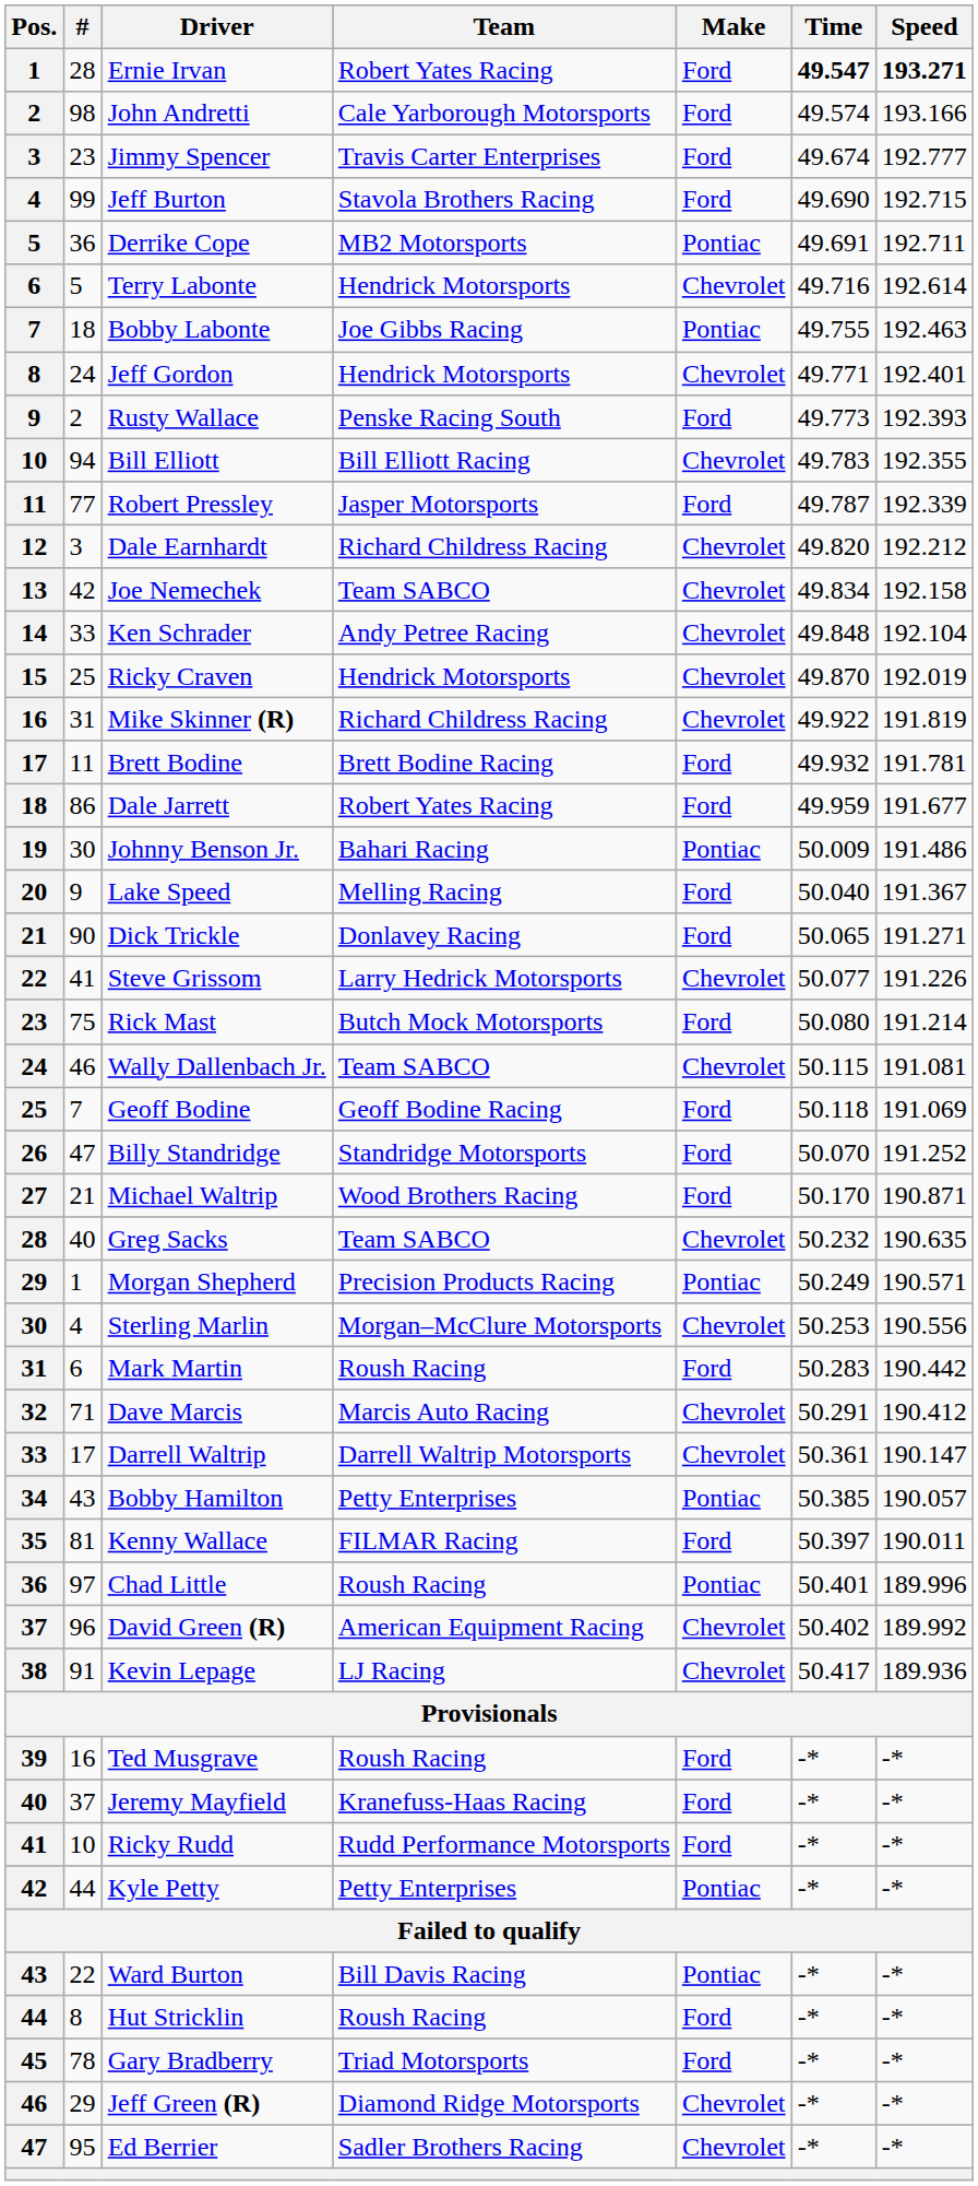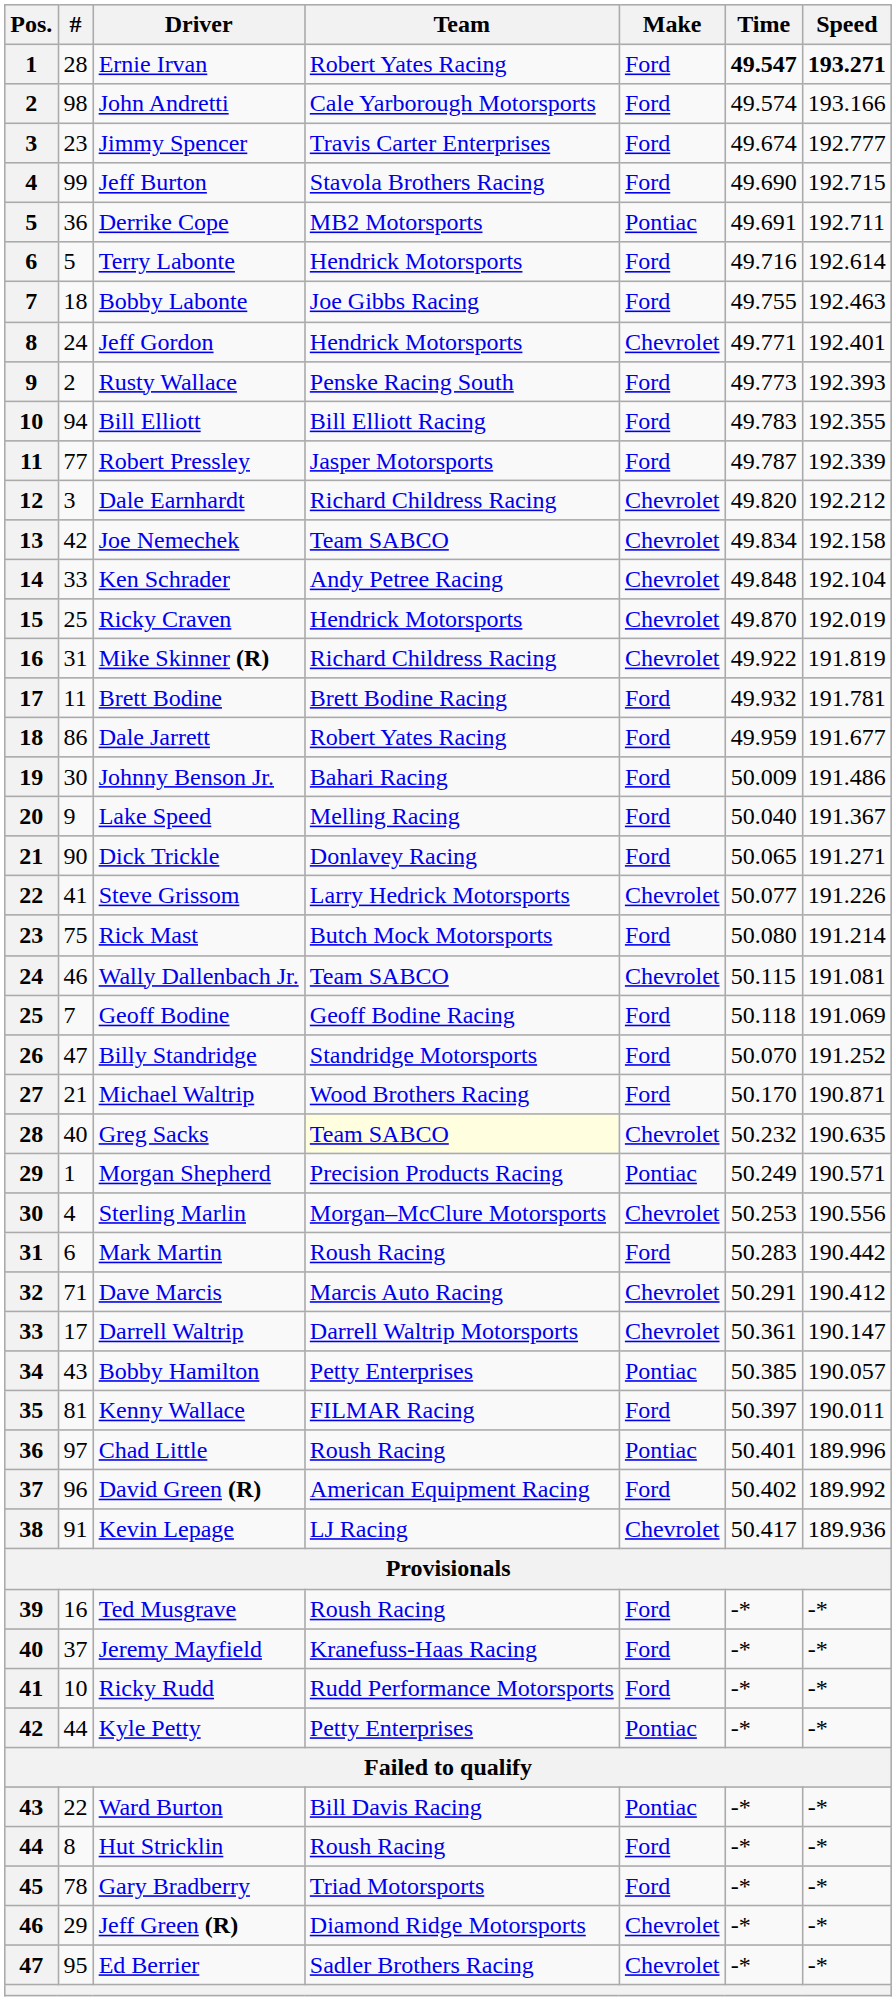 <table class="wikitable" style="font-size:95%">
 <tr>
 <th>Pos.</th>
 <th>#</th>
 <th>Driver</th>
 <th>Team</th>
 <th>Make</th>
 <th>Time</th>
 <th>Speed</th>
 </tr>
 <tr>
 <th>1</th>
 <td>28</td>
 <td><a href='#'>Ernie Irvan</a></td>
 <td><a href='#'>Robert Yates Racing</a></td>
 <td><a href='#'>Ford</a></td>
 <td><strong>49.547</strong></td>
 <td><strong>193.271</strong></td>
 </tr>
 <tr>
 <th>2</th>
 <td>98</td>
 <td><a href='#'>John Andretti</a></td>
 <td><a href='#'>Cale Yarborough Motorsports</a></td>
 <td><a href='#'>Ford</a></td>
 <td>49.574</td>
 <td>193.166</td>
 </tr>
 <tr>
 <th>3</th>
 <td>23</td>
 <td><a href='#'>Jimmy Spencer</a></td>
 <td><a href='#'>Travis Carter Enterprises</a></td>
 <td><a href='#'>Ford</a></td>
 <td>49.674</td>
 <td>192.777</td>
 </tr>
 <tr>
 <th>4</th>
 <td>99</td>
 <td><a href='#'>Jeff Burton</a></td>
 <td><a href='#'>Stavola Brothers Racing</a></td>
 <td><a href='#'>Ford</a></td>
 <td>49.690</td>
 <td>192.715</td>
 </tr>
 <tr>
 <th>5</th>
 <td>36</td>
 <td><a href='#'>Derrike Cope</a></td>
 <td><a href='#'>MB2 Motorsports</a></td>
 <td><a href='#'>Pontiac</a></td>
 <td>49.691</td>
 <td>192.711</td>
 </tr>
 <tr>
 <th>6</th>
 <td>5</td>
 <td><a href='#'>Terry Labonte</a></td>
 <td><a href='#'>Hendrick Motorsports</a></td>
-<td><a href='#'>Chevrolet</a></td>
+<td><a href='#'>Ford</a></td>
 <td>49.716</td>
 <td>192.614</td>
 </tr>
 <tr>
 <th>7</th>
 <td>18</td>
 <td><a href='#'>Bobby Labonte</a></td>
 <td><a href='#'>Joe Gibbs Racing</a></td>
-<td><a href='#'>Pontiac</a></td>
+<td><a href='#'>Ford</a></td>
 <td>49.755</td>
 <td>192.463</td>
 </tr>
 <tr>
 <th>8</th>
 <td>24</td>
 <td><a href='#'>Jeff Gordon</a></td>
 <td><a href='#'>Hendrick Motorsports</a></td>
 <td><a href='#'>Chevrolet</a></td>
 <td>49.771</td>
 <td>192.401</td>
 </tr>
 <tr>
 <th>9</th>
 <td>2</td>
 <td><a href='#'>Rusty Wallace</a></td>
 <td><a href='#'>Penske Racing South</a></td>
 <td><a href='#'>Ford</a></td>
 <td>49.773</td>
 <td>192.393</td>
 </tr>
 <tr>
 <th>10</th>
 <td>94</td>
 <td><a href='#'>Bill Elliott</a></td>
 <td><a href='#'>Bill Elliott Racing</a></td>
-<td><a href='#'>Chevrolet</a></td>
+<td><a href='#'>Ford</a></td>
 <td>49.783</td>
 <td>192.355</td>
 </tr>
 <tr>
 <th>11</th>
 <td>77</td>
 <td><a href='#'>Robert Pressley</a></td>
 <td><a href='#'>Jasper Motorsports</a></td>
 <td><a href='#'>Ford</a></td>
 <td>49.787</td>
 <td>192.339</td>
 </tr>
 <tr>
 <th>12</th>
 <td>3</td>
 <td><a href='#'>Dale Earnhardt</a></td>
 <td><a href='#'>Richard Childress Racing</a></td>
 <td><a href='#'>Chevrolet</a></td>
 <td>49.820</td>
 <td>192.212</td>
 </tr>
 <tr>
 <th>13</th>
 <td>42</td>
 <td><a href='#'>Joe Nemechek</a></td>
 <td><a href='#'>Team SABCO</a></td>
 <td><a href='#'>Chevrolet</a></td>
 <td>49.834</td>
 <td>192.158</td>
 </tr>
 <tr>
 <th>14</th>
 <td>33</td>
 <td><a href='#'>Ken Schrader</a></td>
 <td><a href='#'>Andy Petree Racing</a></td>
 <td><a href='#'>Chevrolet</a></td>
 <td>49.848</td>
 <td>192.104</td>
 </tr>
 <tr>
 <th>15</th>
 <td>25</td>
 <td><a href='#'>Ricky Craven</a></td>
 <td><a href='#'>Hendrick Motorsports</a></td>
 <td><a href='#'>Chevrolet</a></td>
 <td>49.870</td>
 <td>192.019</td>
 </tr>
 <tr>
 <th>16</th>
 <td>31</td>
 <td><a href='#'>Mike Skinner</a> <strong>(R)</strong></td>
 <td><a href='#'>Richard Childress Racing</a></td>
 <td><a href='#'>Chevrolet</a></td>
 <td>49.922</td>
 <td>191.819</td>
 </tr>
 <tr>
 <th>17</th>
 <td>11</td>
 <td><a href='#'>Brett Bodine</a></td>
 <td><a href='#'>Brett Bodine Racing</a></td>
 <td><a href='#'>Ford</a></td>
 <td>49.932</td>
 <td>191.781</td>
 </tr>
 <tr>
 <th>18</th>
 <td>86</td>
 <td><a href='#'>Dale Jarrett</a></td>
 <td><a href='#'>Robert Yates Racing</a></td>
 <td><a href='#'>Ford</a></td>
 <td>49.959</td>
 <td>191.677</td>
 </tr>
 <tr>
 <th>19</th>
 <td>30</td>
 <td><a href='#'>Johnny Benson Jr.</a></td>
 <td><a href='#'>Bahari Racing</a></td>
-<td><a href='#'>Pontiac</a></td>
+<td><a href='#'>Ford</a></td>
 <td>50.009</td>
 <td>191.486</td>
 </tr>
 <tr>
 <th>20</th>
 <td>9</td>
 <td><a href='#'>Lake Speed</a></td>
 <td><a href='#'>Melling Racing</a></td>
 <td><a href='#'>Ford</a></td>
 <td>50.040</td>
 <td>191.367</td>
 </tr>
 <tr>
 <th>21</th>
 <td>90</td>
 <td><a href='#'>Dick Trickle</a></td>
 <td><a href='#'>Donlavey Racing</a></td>
 <td><a href='#'>Ford</a></td>
 <td>50.065</td>
 <td>191.271</td>
 </tr>
 <tr>
 <th>22</th>
 <td>41</td>
 <td><a href='#'>Steve Grissom</a></td>
 <td><a href='#'>Larry Hedrick Motorsports</a></td>
 <td><a href='#'>Chevrolet</a></td>
 <td>50.077</td>
 <td>191.226</td>
 </tr>
 <tr>
 <th>23</th>
 <td>75</td>
 <td><a href='#'>Rick Mast</a></td>
 <td><a href='#'>Butch Mock Motorsports</a></td>
 <td><a href='#'>Ford</a></td>
 <td>50.080</td>
 <td>191.214</td>
 </tr>
 <tr>
 <th>24</th>
 <td>46</td>
 <td><a href='#'>Wally Dallenbach Jr.</a></td>
 <td><a href='#'>Team SABCO</a></td>
 <td><a href='#'>Chevrolet</a></td>
 <td>50.115</td>
 <td>191.081</td>
 </tr>
 <tr>
 <th>25</th>
 <td>7</td>
 <td><a href='#'>Geoff Bodine</a></td>
 <td><a href='#'>Geoff Bodine Racing</a></td>
 <td><a href='#'>Ford</a></td>
 <td>50.118</td>
 <td>191.069</td>
 </tr>
 <tr>
 <th>26</th>
 <td>47</td>
 <td><a href='#'>Billy Standridge</a></td>
 <td><a href='#'>Standridge Motorsports</a></td>
 <td><a href='#'>Ford</a></td>
 <td>50.070</td>
 <td>191.252</td>
 </tr>
 <tr>
 <th>27</th>
 <td>21</td>
 <td><a href='#'>Michael Waltrip</a></td>
 <td><a href='#'>Wood Brothers Racing</a></td>
 <td><a href='#'>Ford</a></td>
 <td>50.170</td>
 <td>190.871</td>
 </tr>
 <tr>
 <th>28</th>
 <td>40</td>
 <td><a href='#'>Greg Sacks</a></td>
-<td><a href='#'>Team SABCO</a></td>
+<td style="background: lightyellow;"><a href='#'>Team SABCO</a></td>
 <td><a href='#'>Chevrolet</a></td>
 <td>50.232</td>
 <td>190.635</td>
 </tr>
 <tr>
 <th>29</th>
 <td>1</td>
 <td><a href='#'>Morgan Shepherd</a></td>
 <td><a href='#'>Precision Products Racing</a></td>
 <td><a href='#'>Pontiac</a></td>
 <td>50.249</td>
 <td>190.571</td>
 </tr>
 <tr>
 <th>30</th>
 <td>4</td>
 <td><a href='#'>Sterling Marlin</a></td>
 <td><a href='#'>Morgan–McClure Motorsports</a></td>
 <td><a href='#'>Chevrolet</a></td>
 <td>50.253</td>
 <td>190.556</td>
 </tr>
 <tr>
 <th>31</th>
 <td>6</td>
 <td><a href='#'>Mark Martin</a></td>
 <td><a href='#'>Roush Racing</a></td>
 <td><a href='#'>Ford</a></td>
 <td>50.283</td>
 <td>190.442</td>
 </tr>
 <tr>
 <th>32</th>
 <td>71</td>
 <td><a href='#'>Dave Marcis</a></td>
 <td><a href='#'>Marcis Auto Racing</a></td>
 <td><a href='#'>Chevrolet</a></td>
 <td>50.291</td>
 <td>190.412</td>
 </tr>
 <tr>
 <th>33</th>
 <td>17</td>
 <td><a href='#'>Darrell Waltrip</a></td>
 <td><a href='#'>Darrell Waltrip Motorsports</a></td>
 <td><a href='#'>Chevrolet</a></td>
 <td>50.361</td>
 <td>190.147</td>
 </tr>
 <tr>
 <th>34</th>
 <td>43</td>
 <td><a href='#'>Bobby Hamilton</a></td>
 <td><a href='#'>Petty Enterprises</a></td>
 <td><a href='#'>Pontiac</a></td>
 <td>50.385</td>
 <td>190.057</td>
 </tr>
 <tr>
 <th>35</th>
 <td>81</td>
 <td><a href='#'>Kenny Wallace</a></td>
 <td><a href='#'>FILMAR Racing</a></td>
 <td><a href='#'>Ford</a></td>
 <td>50.397</td>
 <td>190.011</td>
 </tr>
 <tr>
 <th>36</th>
 <td>97</td>
 <td><a href='#'>Chad Little</a></td>
 <td><a href='#'>Roush Racing</a></td>
 <td><a href='#'>Pontiac</a></td>
 <td>50.401</td>
 <td>189.996</td>
 </tr>
 <tr>
 <th>37</th>
 <td>96</td>
 <td><a href='#'>David Green</a> <strong>(R)</strong></td>
 <td><a href='#'>American Equipment Racing</a></td>
-<td><a href='#'>Chevrolet</a></td>
+<td><a href='#'>Ford</a></td>
 <td>50.402</td>
 <td>189.992</td>
 </tr>
 <tr>
 <th>38</th>
 <td>91</td>
 <td><a href='#'>Kevin Lepage</a></td>
 <td><a href='#'>LJ Racing</a></td>
 <td><a href='#'>Chevrolet</a></td>
 <td>50.417</td>
 <td>189.936</td>
 </tr>
 <tr>
 <th colspan="7">Provisionals</th>
 </tr>
 <tr>
 <th>39</th>
 <td>16</td>
 <td><a href='#'>Ted Musgrave</a></td>
 <td><a href='#'>Roush Racing</a></td>
 <td><a href='#'>Ford</a></td>
 <td>-*</td>
 <td>-*</td>
 </tr>
 <tr>
 <th>40</th>
 <td>37</td>
 <td><a href='#'>Jeremy Mayfield</a></td>
 <td><a href='#'>Kranefuss-Haas Racing</a></td>
 <td><a href='#'>Ford</a></td>
 <td>-*</td>
 <td>-*</td>
 </tr>
 <tr>
 <th>41</th>
 <td>10</td>
 <td><a href='#'>Ricky Rudd</a></td>
 <td><a href='#'>Rudd Performance Motorsports</a></td>
 <td><a href='#'>Ford</a></td>
 <td>-*</td>
 <td>-*</td>
 </tr>
 <tr>
 <th>42</th>
 <td>44</td>
 <td><a href='#'>Kyle Petty</a></td>
 <td><a href='#'>Petty Enterprises</a></td>
 <td><a href='#'>Pontiac</a></td>
 <td>-*</td>
 <td>-*</td>
 </tr>
 <tr>
 <th colspan="7">Failed to qualify</th>
 </tr>
 <tr>
 <th>43</th>
 <td>22</td>
 <td><a href='#'>Ward Burton</a></td>
 <td><a href='#'>Bill Davis Racing</a></td>
 <td><a href='#'>Pontiac</a></td>
 <td>-*</td>
 <td>-*</td>
 </tr>
 <tr>
 <th>44</th>
 <td>8</td>
 <td><a href='#'>Hut Stricklin</a></td>
 <td><a href='#'>Roush Racing</a></td>
 <td><a href='#'>Ford</a></td>
 <td>-*</td>
 <td>-*</td>
 </tr>
 <tr>
 <th>45</th>
 <td>78</td>
 <td><a href='#'>Gary Bradberry</a></td>
 <td><a href='#'>Triad Motorsports</a></td>
 <td><a href='#'>Ford</a></td>
 <td>-*</td>
 <td>-*</td>
 </tr>
 <tr>
 <th>46</th>
 <td>29</td>
 <td><a href='#'>Jeff Green</a> <strong>(R)</strong></td>
 <td><a href='#'>Diamond Ridge Motorsports</a></td>
 <td><a href='#'>Chevrolet</a></td>
 <td>-*</td>
 <td>-*</td>
 </tr>
 <tr>
 <th>47</th>
 <td>95</td>
 <td><a href='#'>Ed Berrier</a></td>
 <td><a href='#'>Sadler Brothers Racing</a></td>
 <td><a href='#'>Chevrolet</a></td>
 <td>-*</td>
 <td>-*</td>
 </tr>
 <tr>
 <th colspan="7"></th>
 </tr>
 </table>
